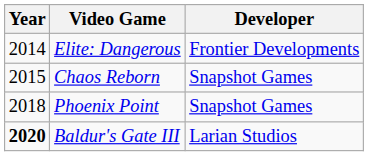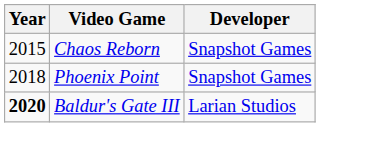 <table class="wikitable">
 <tr>
 <th>Year</th>
 <th>Video Game</th>
 <th>Developer</th>
-</tr>
-<tr>
-<td>2014</td>
-<td><em><a href='#'>Elite: Dangerous</a></em></td>
-<td><a href='#'>Frontier Developments</a></td>
 </tr>
 <tr>
 <td>2015</td>
 <td><em><a href='#'>Chaos Reborn</a></em></td>
 <td><a href='#'>Snapshot Games</a></td>
 </tr>
 <tr>
 <td>2018</td>
 <td><em><a href='#'>Phoenix Point</a></em></td>
 <td><a href='#'>Snapshot Games</a></td>
 </tr>
 <tr>
 <td><strong>2020</strong></td>
 <td><em><a href='#'>Baldur's Gate III</a></em></td>
 <td><a href='#'>Larian Studios</a></td>
 </tr>
 </table>
